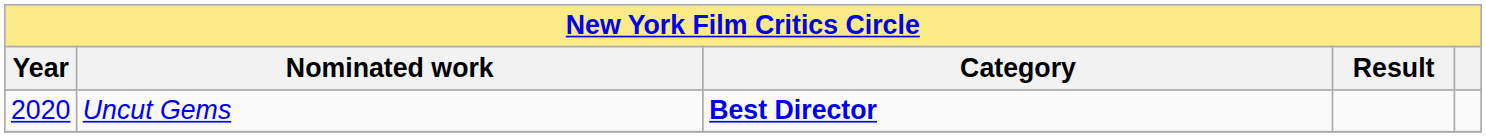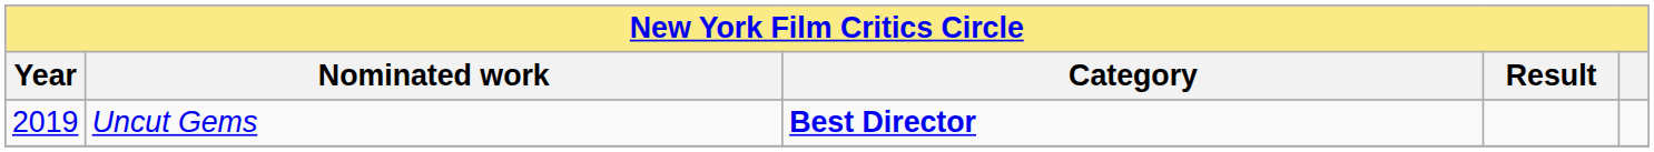 <table width="70%" class="wikitable sortable">
 <tr>
 <th colspan="5" style="background:#FAEB86;" align="center"><a href='#'>New York Film Critics Circle</a></th>
 </tr>
 <tr>
 <th scope="col" style="width:1em;">Year</th>
 <th scope="col" style="width:39em;">Nominated work</th>
 <th scope="col" style="width:40em;">Category</th>
 <th scope="col" style="width:5em;">Result</th>
 <th scope="col" style="width:1em;" class="unsortable"></th>
 </tr>
 <tr>
-<td><a href='#'>2020</a></td>
+<td><a href='#'>2019</a></td>
 <td><em><a href='#'>Uncut Gems</a></em></td>
 <td><strong><a href='#'>Best Director</a></strong></td>
 <td></td>
 <td></td>
 </tr>
 <tr>
 </tr>
 </table>
